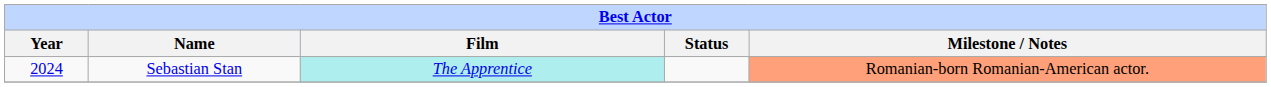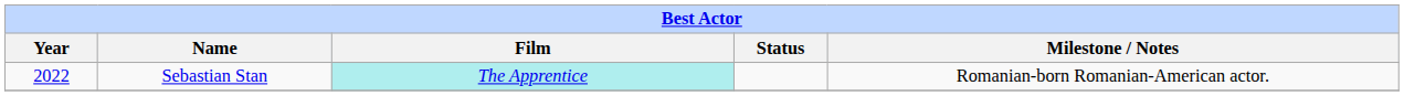 <table class="wikitable" style="text-align: center">
 <tr ---- bgcolor="#bfd7ff">
 <td colspan=6 align=center><strong><a href='#'>Best Actor</a></strong></td>
 </tr>
 <tr ---- bgcolor="#ebf5ff">
 <th style="width:075px;">Year</th>
 <th style="width:200px;">Name</th>
 <th style="width:350px;">Film</th>
 <th style="width:075px;">Status</th>
 <th style="width:500px;">Milestone / Notes</th>
 </tr>
 <tr>
-<td><a href='#'>2024</a></td>
+<td><a href='#'>2022</a></td>
 <td><a href='#'>Sebastian Stan</a></td>
 <td style="background: paleturquoise;"><em><a href='#'>The Apprentice</a></em></td>
 <td></td>
-<td style="background: lightsalmon;">Romanian-born Romanian-American actor.</td>
+<td>Romanian-born Romanian-American actor.</td>
 </tr>
 <tr>
 </tr>
 </table>
